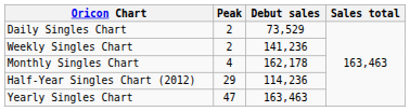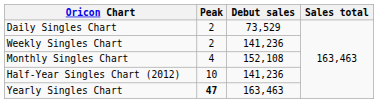 <table class="wikitable" style="width:500px;">
 <tr>
 <th><a href='#'>Oricon</a> Chart</th>
 <th>Peak</th>
 <th>Debut sales</th>
 <th>Sales total</th>
 </tr>
 <tr>
 <td>Daily Singles Chart</td>
 <td style="text-align:center;">2</td>
 <td style="text-align:center;">73,529</td>
 <td style="text-align:center;" rowspan="5">163,463</td>
 </tr>
 <tr>
 <td>Weekly Singles Chart</td>
 <td style="text-align:center;">2</td>
 <td style="text-align:center;">141,236</td>
 </tr>
 <tr>
 <td>Monthly Singles Chart</td>
 <td style="text-align:center;">4</td>
-<td style="text-align:center;">162,178</td>
+<td style="text-align:center;">152,108</td>
 </tr>
 <tr>
 <td>Half-Year Singles Chart (2012)</td>
-<td style="text-align:center;">29</td>
-<td style="text-align:center;">114,236</td>
+<td style="text-align:center;">10</td>
+<td style="text-align:center;">141,236</td>
 </tr>
 <tr>
 <td>Yearly Singles Chart</td>
-<td style="text-align:center;">47</td>
+<td style="text-align:center;"><strong>47</strong></td>
 <td style="text-align:center;">163,463</td>
 </tr>
 </table>
